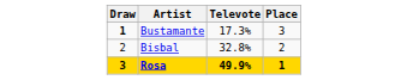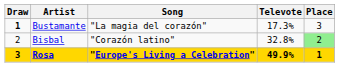 <table class="wikitable sortable" style="margin: 1em auto 1em auto; text-align:center">
 <tr>
 <th>Draw</th>
 <th>Artist</th>
+<th>Song</th>
 <th>Televote</th>
 <th>Place</th>
 </tr>
 <tr>
 <td><strong>1</strong></td>
 <td align="left"><a href='#'>Bustamante</a></td>
+<td align="left">"La magia del corazón"</td>
 <td>17.3%</td>
 <td>3</td>
 </tr>
 <tr>
 <td>2</td>
 <td align="left"><a href='#'>Bisbal</a></td>
+<td align="left">"Corazón latino"</td>
 <td>32.8%</td>
-<td>2</td>
+<td style="background: lightgreen;">2</td>
 </tr>
 <tr style="font-weight:bold; background:gold;">
 <td>3</td>
 <td align="left"><a href='#'>Rosa</a></td>
+<td align="left">"<a href='#'>Europe's Living a Celebration</a>"</td>
 <td>49.9%</td>
 <td>1</td>
 </tr>
 </table>
